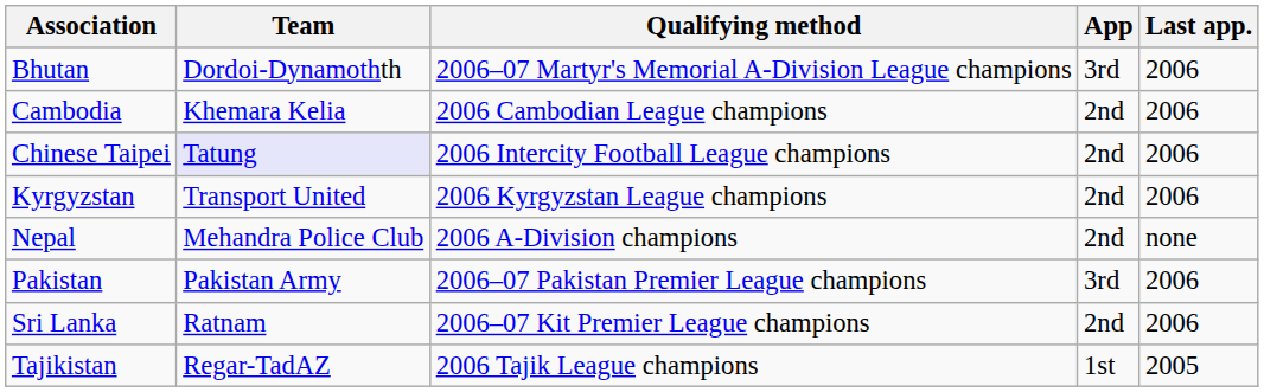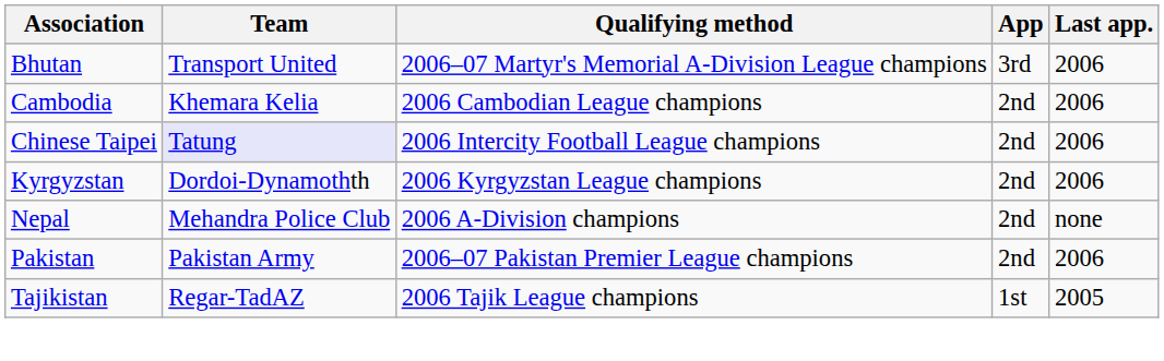 <table class="wikitable">
 <tr>
 <th>Association</th>
 <th>Team</th>
 <th>Qualifying method</th>
 <th>App</th>
 <th>Last app.</th>
 </tr>
 <tr>
 <td> <a href='#'>Bhutan</a></td>
-<td><a href='#'>Dordoi-Dynamoth</a>th</td>
+<td><a href='#'>Transport United</a></td>
 <td><a href='#'>2006–07 Martyr's Memorial A-Division League</a> champions</td>
 <td>3rd</td>
 <td>2006</td>
 </tr>
 <tr>
 <td> <a href='#'>Cambodia</a></td>
 <td><a href='#'>Khemara Kelia</a></td>
 <td><a href='#'>2006 Cambodian League</a> champions</td>
 <td>2nd</td>
 <td>2006</td>
 </tr>
 <tr>
 <td> <a href='#'>Chinese Taipei</a></td>
 <td style="background: lavender;"><a href='#'>Tatung</a></td>
 <td><a href='#'>2006 Intercity Football League</a> champions</td>
 <td>2nd</td>
 <td>2006</td>
 </tr>
 <tr>
 <td> <a href='#'>Kyrgyzstan</a></td>
-<td><a href='#'>Transport United</a></td>
+<td><a href='#'>Dordoi-Dynamoth</a>th</td>
 <td><a href='#'>2006 Kyrgyzstan League</a> champions</td>
 <td>2nd</td>
 <td>2006</td>
 </tr>
 <tr>
 <td> <a href='#'>Nepal</a></td>
 <td><a href='#'>Mehandra Police Club</a></td>
 <td><a href='#'>2006 A-Division</a> champions</td>
 <td>2nd</td>
 <td>none</td>
 </tr>
 <tr>
 <td> <a href='#'>Pakistan</a></td>
 <td><a href='#'>Pakistan Army</a></td>
 <td><a href='#'>2006–07 Pakistan Premier League</a> champions</td>
-<td>3rd</td>
-<td>2006</td>
-</tr>
-<tr>
-<td> <a href='#'>Sri Lanka</a></td>
-<td><a href='#'>Ratnam</a></td>
-<td><a href='#'>2006–07 Kit Premier League</a> champions</td>
 <td>2nd</td>
 <td>2006</td>
 </tr>
 <tr>
 <td> <a href='#'>Tajikistan</a></td>
 <td><a href='#'>Regar-TadAZ</a></td>
 <td><a href='#'>2006 Tajik League</a> champions</td>
 <td>1st</td>
 <td>2005</td>
 </tr>
 </table>
